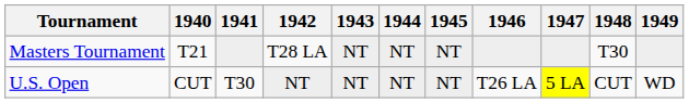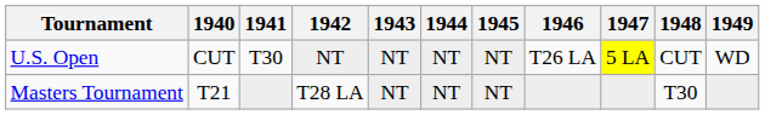 <table class="wikitable" style="font-size:95%;text-align:center;">
 <tr>
 <th>Tournament</th>
 <th>1940</th>
 <th>1941</th>
 <th>1942</th>
 <th>1943</th>
 <th>1944</th>
 <th>1945</th>
 <th>1946</th>
 <th>1947</th>
 <th>1948</th>
 <th>1949</th>
 </tr>
 <tr>
+<td align=left><a href='#'>U.S. Open</a></td>
+<td>CUT</td>
+<td>T30</td>
+<td style="background:#eeeeee;">NT</td>
+<td style="background:#eeeeee;">NT</td>
+<td style="background:#eeeeee;">NT</td>
+<td style="background:#eeeeee;">NT</td>
+<td>T26 <span>LA</span></td>
+<td style="background:yellow;">5 <span>LA</span></td>
+<td>CUT</td>
+<td>WD</td>
+</tr>
+<tr>
 <td align=left><a href='#'>Masters Tournament</a></td>
 <td>T21</td>
 <td style="background:#eeeeee;"></td>
 <td>T28 <span>LA</span></td>
 <td style="background:#eeeeee;">NT</td>
 <td style="background:#eeeeee;">NT</td>
 <td style="background:#eeeeee;">NT</td>
 <td style="background:#eeeeee;"></td>
 <td style="background:#eeeeee;"></td>
 <td>T30</td>
 <td style="background:#eeeeee;"></td>
 </tr>
-<tr>
-<td align=left><a href='#'>U.S. Open</a></td>
-<td>CUT</td>
-<td>T30</td>
-<td style="background:#eeeeee;">NT</td>
-<td style="background:#eeeeee;">NT</td>
-<td style="background:#eeeeee;">NT</td>
-<td style="background:#eeeeee;">NT</td>
-<td>T26 <span>LA</span></td>
-<td style="background:yellow;">5 <span>LA</span></td>
-<td>CUT</td>
-<td>WD</td>
-</tr>
 </table>
